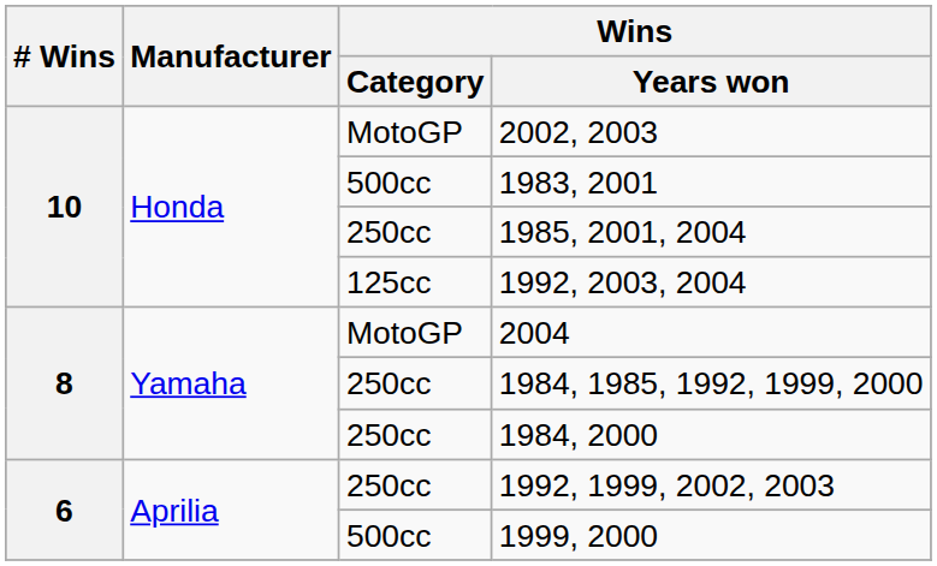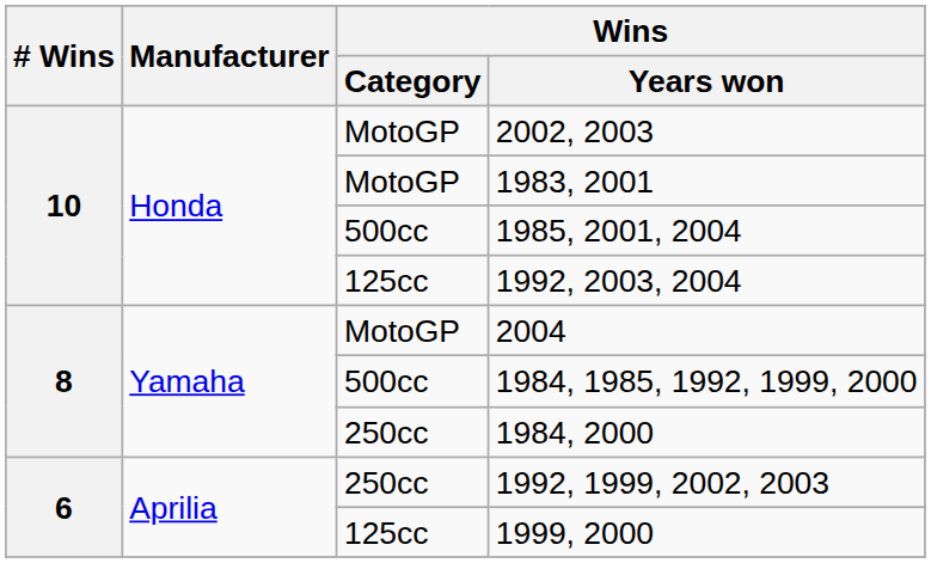 <table class="wikitable" style="font-size: 95%;">
 <tr>
 <th rowspan=2># Wins</th>
 <th rowspan=2>Manufacturer</th>
 <th colspan=2>Wins</th>
 </tr>
 <tr>
 <th>Category</th>
 <th>Years won</th>
 </tr>
 <tr>
 <th rowspan=4>10</th>
 <td rowspan=4> <a href='#'>Honda</a></td>
 <td>MotoGP</td>
 <td>2002, 2003</td>
 </tr>
 <tr>
-<td>500cc</td>
+<td>MotoGP</td>
 <td>1983, 2001</td>
 </tr>
 <tr>
-<td>250cc</td>
+<td>500cc</td>
 <td>1985, 2001, 2004</td>
 </tr>
 <tr>
 <td>125cc</td>
 <td>1992, 2003, 2004</td>
 </tr>
 <tr>
 <th rowspan=3>8</th>
 <td rowspan=3> <a href='#'>Yamaha</a></td>
 <td>MotoGP</td>
 <td>2004</td>
 </tr>
 <tr>
-<td>250cc</td>
+<td>500cc</td>
 <td>1984, 1985, 1992, 1999, 2000</td>
 </tr>
 <tr>
 <td>250cc</td>
 <td>1984, 2000</td>
 </tr>
 <tr>
 <th rowspan=2>6</th>
 <td rowspan=2> <a href='#'>Aprilia</a></td>
 <td>250cc</td>
 <td>1992, 1999, 2002, 2003</td>
 </tr>
 <tr>
-<td>500cc</td>
+<td>125cc</td>
 <td>1999, 2000</td>
 </tr>
 </table>
